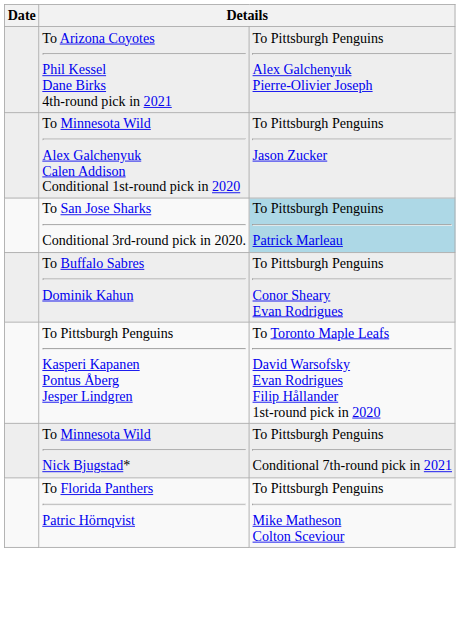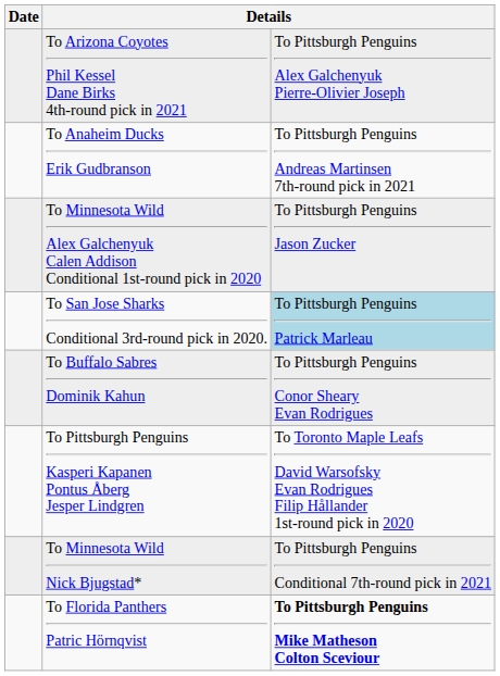 <table class="wikitable">
 <tr>
 <th>Date</th>
 <th colspan="2">Details</th>
 </tr>
 <tr style="background:#eee;">
 <td></td>
 <td valign="top">To <a href='#'>Arizona Coyotes</a><hr><a href='#'>Phil Kessel</a><br><a href='#'>Dane Birks</a><br>4th-round pick in <a href='#'>2021</a></td>
 <td valign="top">To Pittsburgh Penguins<hr><a href='#'>Alex Galchenyuk</a><br><a href='#'>Pierre-Olivier Joseph</a></td>
+</tr>
+<tr>
+<td></td>
+<td valign="top">To <a href='#'>Anaheim Ducks</a><hr><a href='#'>Erik Gudbranson</a></td>
+<td valign="top">To Pittsburgh Penguins<hr><a href='#'>Andreas Martinsen</a><br>7th-round pick in 2021</td>
 </tr>
 <tr style="background:#eee;">
 <td></td>
 <td valign="top">To <a href='#'>Minnesota Wild</a><hr><a href='#'>Alex Galchenyuk</a><br><a href='#'>Calen Addison</a><br>Conditional 1st-round pick in <a href='#'>2020</a></td>
 <td valign="top">To Pittsburgh Penguins<hr><a href='#'>Jason Zucker</a></td>
 </tr>
 <tr>
 <td></td>
 <td valign="top">To <a href='#'>San Jose Sharks</a><hr>Conditional 3rd-round pick in 2020.</td>
 <td valign="top" style="background: lightblue;">To Pittsburgh Penguins<hr><a href='#'>Patrick Marleau</a></td>
 </tr>
 <tr style="background:#eee;">
 <td></td>
 <td valign="top">To <a href='#'>Buffalo Sabres</a><hr><a href='#'>Dominik Kahun</a></td>
 <td valign="top">To Pittsburgh Penguins<hr><a href='#'>Conor Sheary</a><br><a href='#'>Evan Rodrigues</a></td>
 </tr>
 <tr>
 <td></td>
 <td valign="top">To Pittsburgh Penguins<hr><a href='#'>Kasperi Kapanen</a><br><a href='#'>Pontus Åberg</a><br><a href='#'>Jesper Lindgren</a></td>
 <td valign="top">To <a href='#'>Toronto Maple Leafs</a><hr><a href='#'>David Warsofsky</a><br><a href='#'>Evan Rodrigues</a><br><a href='#'>Filip Hållander</a><br>1st-round pick in <a href='#'>2020</a></td>
 </tr>
 <tr style="background:#eee;">
 <td></td>
 <td valign="top">To <a href='#'>Minnesota Wild</a><hr><a href='#'>Nick Bjugstad</a>*</td>
 <td valign="top">To Pittsburgh Penguins<hr>Conditional 7th-round pick in <a href='#'>2021</a></td>
 </tr>
 <tr>
 <td></td>
 <td valign="top">To <a href='#'>Florida Panthers</a><hr><a href='#'>Patric Hörnqvist</a></td>
-<td valign="top">To Pittsburgh Penguins<hr><a href='#'>Mike Matheson</a><br><a href='#'>Colton Sceviour</a></td>
+<td valign="top"><strong>To Pittsburgh Penguins<hr><a href='#'>Mike Matheson</a><br><a href='#'>Colton Sceviour</a></strong></td>
 </tr>
 </table>
